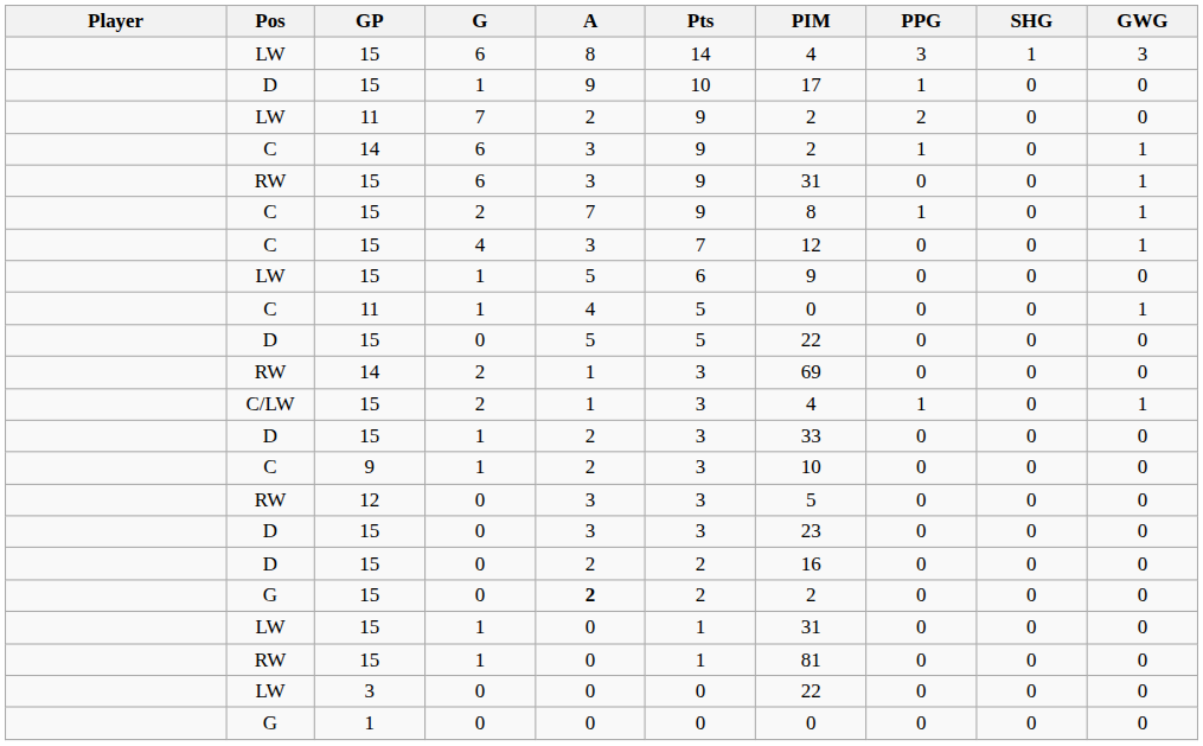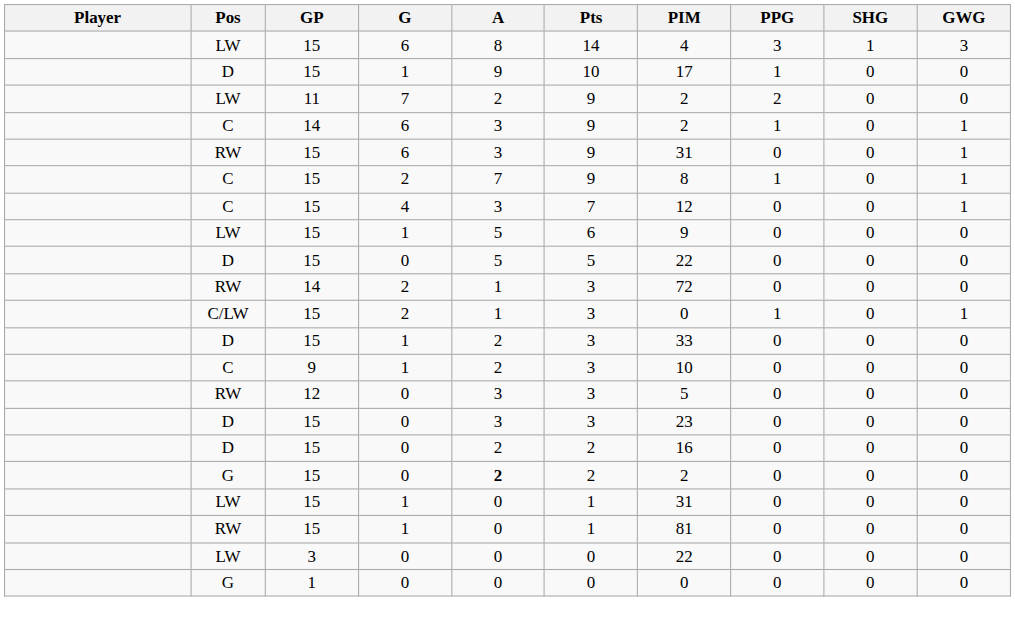 <table class="wikitable sortable" width="60%">
 <tr ALIGN="center">
 <th bgcolor="#DDDDFF" width="10%">Player</th>
 <th bgcolor="#DDDDFF" width="3%" title="Position">Pos</th>
 <th bgcolor="#DDDDFF" width="5%" title="Games played">GP</th>
 <th bgcolor="#DDDDFF" width="5%" title="Goals">G</th>
 <th bgcolor="#DDDDFF" width="5%" title="Assists">A</th>
 <th bgcolor="#DDDDFF" width="5%" title="Points">Pts</th>
 <th bgcolor="#DDDDFF" width="5%" title="Penalties in Minutes">PIM</th>
 <th bgcolor="#DDDDFF" width="5%" title="Power Play Goals">PPG</th>
 <th bgcolor="#DDDDFF" width="5%" title="Short-handed Goals">SHG</th>
 <th bgcolor="#DDDDFF" width="5%" title="Game-winning Goals">GWG</th>
 </tr>
 <tr align="center">
 <td align="right"></td>
 <td>LW</td>
 <td>15</td>
 <td>6</td>
 <td>8</td>
 <td>14</td>
 <td>4</td>
 <td>3</td>
 <td>1</td>
 <td>3</td>
 </tr>
 <tr align="center">
 <td align="right"></td>
 <td>D</td>
 <td>15</td>
 <td>1</td>
 <td>9</td>
 <td>10</td>
 <td>17</td>
 <td>1</td>
 <td>0</td>
 <td>0</td>
 </tr>
 <tr align="center">
 <td align="right"></td>
 <td>LW</td>
 <td>11</td>
 <td>7</td>
 <td>2</td>
 <td>9</td>
 <td>2</td>
 <td>2</td>
 <td>0</td>
 <td>0</td>
 </tr>
 <tr align="center">
 <td align="right"></td>
 <td>C</td>
 <td>14</td>
 <td>6</td>
 <td>3</td>
 <td>9</td>
 <td>2</td>
 <td>1</td>
 <td>0</td>
 <td>1</td>
 </tr>
 <tr align="center">
 <td align="right"></td>
 <td>RW</td>
 <td>15</td>
 <td>6</td>
 <td>3</td>
 <td>9</td>
 <td>31</td>
 <td>0</td>
 <td>0</td>
 <td>1</td>
 </tr>
 <tr align="center">
 <td align="right"></td>
 <td>C</td>
 <td>15</td>
 <td>2</td>
 <td>7</td>
 <td>9</td>
 <td>8</td>
 <td>1</td>
 <td>0</td>
 <td>1</td>
 </tr>
 <tr align="center">
 <td align="right"></td>
 <td>C</td>
 <td>15</td>
 <td>4</td>
 <td>3</td>
 <td>7</td>
 <td>12</td>
 <td>0</td>
 <td>0</td>
 <td>1</td>
 </tr>
 <tr align="center">
 <td align="right"></td>
 <td>LW</td>
 <td>15</td>
 <td>1</td>
 <td>5</td>
 <td>6</td>
 <td>9</td>
 <td>0</td>
 <td>0</td>
 <td>0</td>
 </tr>
 <tr align="center">
 <td align="right"></td>
-<td>C</td>
-<td>11</td>
-<td>1</td>
-<td>4</td>
-<td>5</td>
-<td>0</td>
-<td>0</td>
-<td>0</td>
-<td>1</td>
-</tr>
-<tr align="center">
-<td align="right"></td>
 <td>D</td>
 <td>15</td>
 <td>0</td>
 <td>5</td>
 <td>5</td>
 <td>22</td>
 <td>0</td>
 <td>0</td>
 <td>0</td>
 </tr>
 <tr align="center">
 <td align="right"></td>
 <td>RW</td>
 <td>14</td>
 <td>2</td>
 <td>1</td>
 <td>3</td>
-<td>69</td>
+<td>72</td>
 <td>0</td>
 <td>0</td>
 <td>0</td>
 </tr>
 <tr align="center">
 <td align="right"></td>
 <td>C/LW</td>
 <td>15</td>
 <td>2</td>
 <td>1</td>
 <td>3</td>
-<td>4</td>
+<td>0</td>
 <td>1</td>
 <td>0</td>
 <td>1</td>
 </tr>
 <tr align="center">
 <td align="right"></td>
 <td>D</td>
 <td>15</td>
 <td>1</td>
 <td>2</td>
 <td>3</td>
 <td>33</td>
 <td>0</td>
 <td>0</td>
 <td>0</td>
 </tr>
 <tr align="center">
 <td align="right"></td>
 <td>C</td>
 <td>9</td>
 <td>1</td>
 <td>2</td>
 <td>3</td>
 <td>10</td>
 <td>0</td>
 <td>0</td>
 <td>0</td>
 </tr>
 <tr align="center">
 <td align="right"></td>
 <td>RW</td>
 <td>12</td>
 <td>0</td>
 <td>3</td>
 <td>3</td>
 <td>5</td>
 <td>0</td>
 <td>0</td>
 <td>0</td>
 </tr>
 <tr align="center">
 <td align="right"></td>
 <td>D</td>
 <td>15</td>
 <td>0</td>
 <td>3</td>
 <td>3</td>
 <td>23</td>
 <td>0</td>
 <td>0</td>
 <td>0</td>
 </tr>
 <tr align="center">
 <td align="right"></td>
 <td>D</td>
 <td>15</td>
 <td>0</td>
 <td>2</td>
 <td>2</td>
 <td>16</td>
 <td>0</td>
 <td>0</td>
 <td>0</td>
 </tr>
 <tr align="center">
 <td align="right"></td>
 <td>G</td>
 <td>15</td>
 <td>0</td>
 <td><strong>2</strong></td>
 <td>2</td>
 <td>2</td>
 <td>0</td>
 <td>0</td>
 <td>0</td>
 </tr>
 <tr align="center">
 <td align="right"></td>
 <td>LW</td>
 <td>15</td>
 <td>1</td>
 <td>0</td>
 <td>1</td>
 <td>31</td>
 <td>0</td>
 <td>0</td>
 <td>0</td>
 </tr>
 <tr align="center">
 <td align="right"></td>
 <td>RW</td>
 <td>15</td>
 <td>1</td>
 <td>0</td>
 <td>1</td>
 <td>81</td>
 <td>0</td>
 <td>0</td>
 <td>0</td>
 </tr>
 <tr align="center">
 <td align="right"></td>
 <td>LW</td>
 <td>3</td>
 <td>0</td>
 <td>0</td>
 <td>0</td>
 <td>22</td>
 <td>0</td>
 <td>0</td>
 <td>0</td>
 </tr>
 <tr align="center">
 <td align="right"></td>
 <td>G</td>
 <td>1</td>
 <td>0</td>
 <td>0</td>
 <td>0</td>
 <td>0</td>
 <td>0</td>
 <td>0</td>
 <td>0</td>
 </tr>
 </table>
